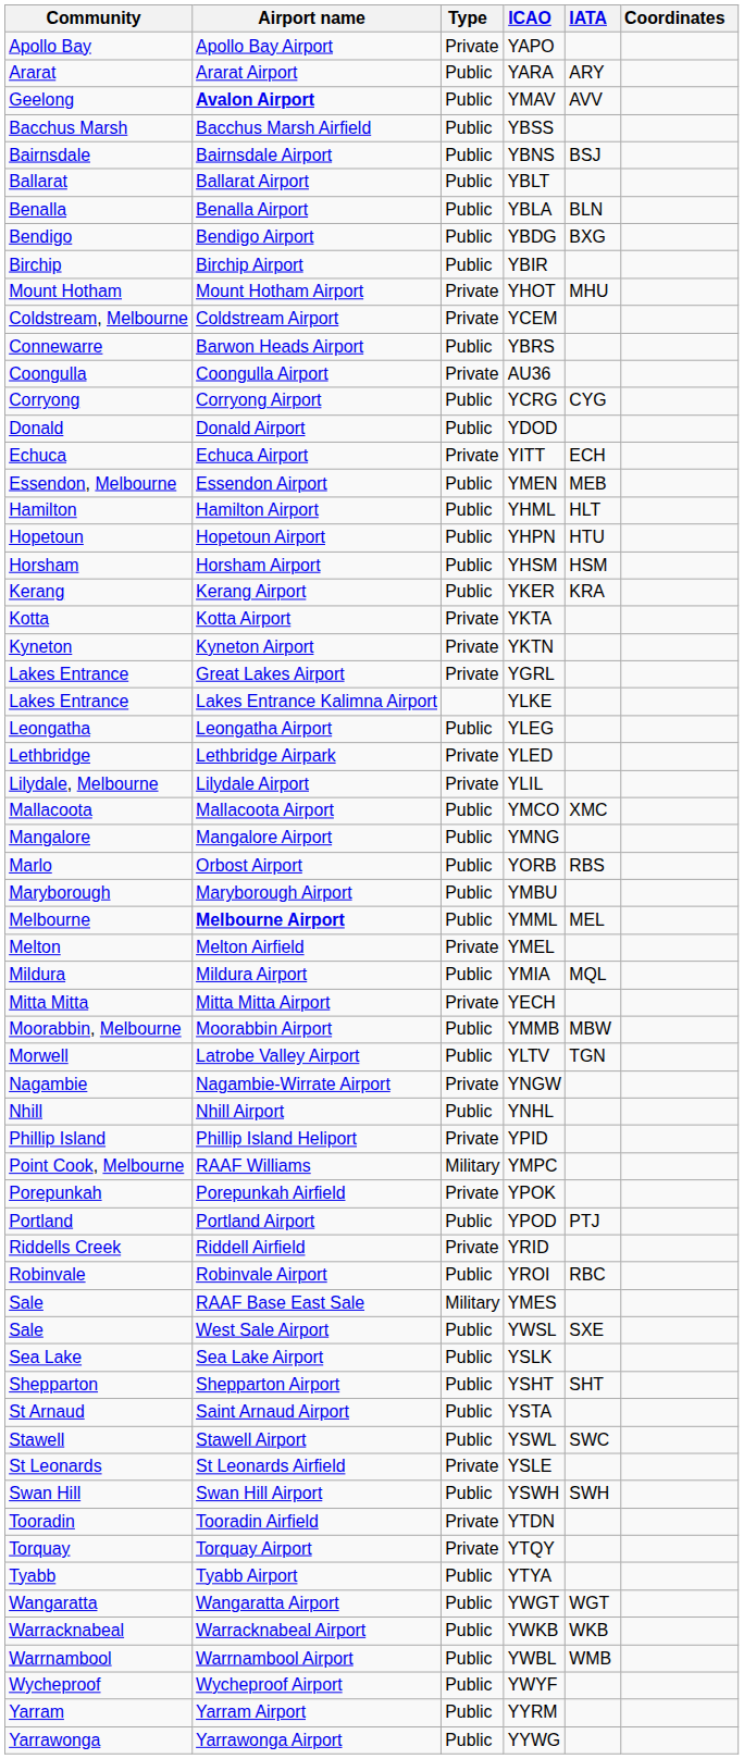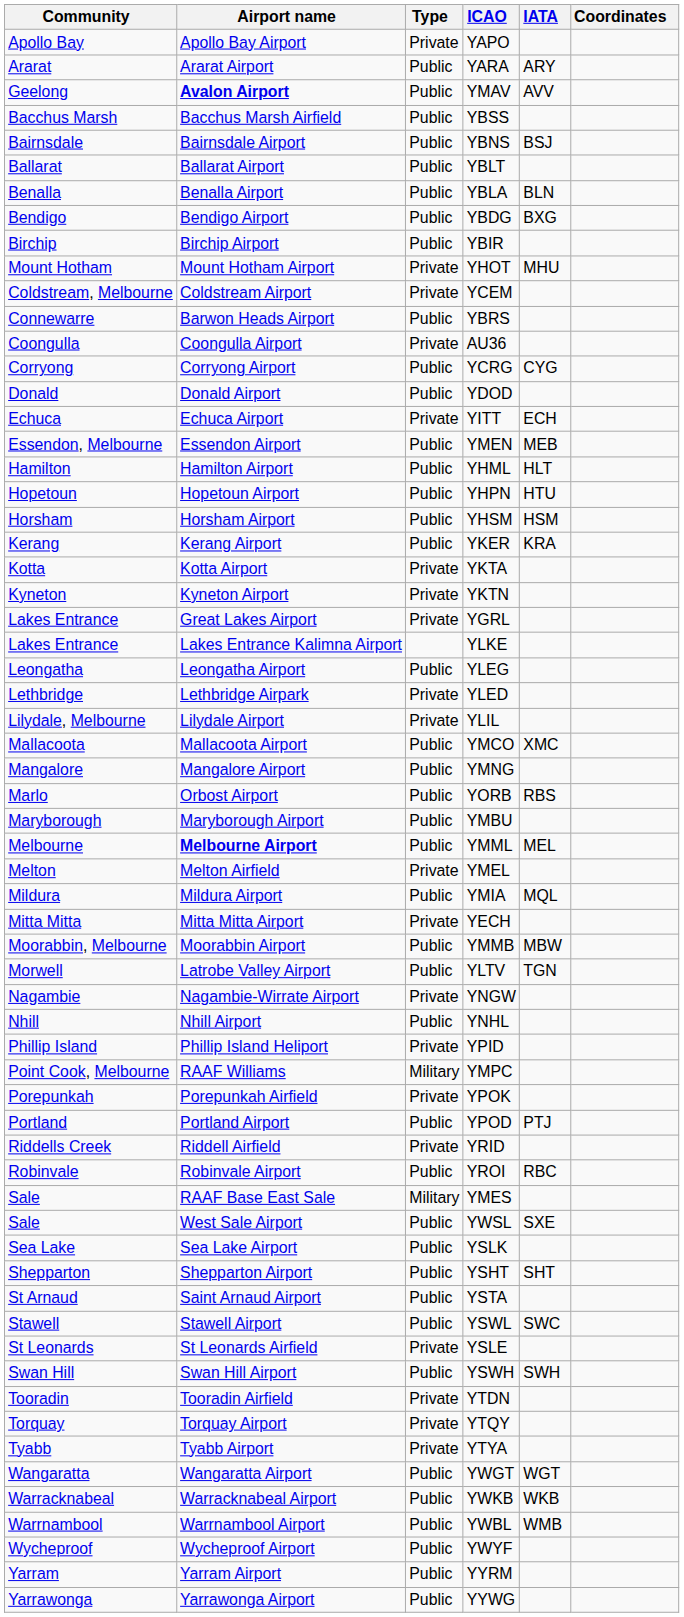 <table class="wikitable sortable" style="width:auto;">
 <tr>
 <th width="*"><strong>Community</strong>  </th>
 <th width="*"><strong>Airport name</strong>  </th>
 <th width="*"><strong>Type</strong>  </th>
 <th width="*"><strong><a href='#'>ICAO</a></strong>  </th>
 <th width="*"><strong><a href='#'>IATA</a></strong>  </th>
 <th width="*"><strong>Coordinates</strong>  </th>
 </tr>
 <tr>
 <td><a href='#'>Apollo Bay</a></td>
 <td><a href='#'>Apollo Bay Airport</a></td>
 <td>Private</td>
 <td>YAPO</td>
 <td></td>
 <td></td>
 </tr>
 <tr>
 <td><a href='#'>Ararat</a></td>
 <td><a href='#'>Ararat Airport</a></td>
 <td>Public</td>
 <td>YARA</td>
 <td>ARY</td>
 <td></td>
 </tr>
 <tr>
 <td><a href='#'>Geelong</a></td>
 <td><strong><a href='#'>Avalon Airport</a></strong></td>
 <td>Public</td>
 <td>YMAV</td>
 <td>AVV</td>
 <td></td>
 </tr>
 <tr>
 <td><a href='#'>Bacchus Marsh</a></td>
 <td><a href='#'>Bacchus Marsh Airfield</a></td>
 <td>Public</td>
 <td>YBSS</td>
 <td></td>
 <td></td>
 </tr>
 <tr>
 <td><a href='#'>Bairnsdale</a></td>
 <td><a href='#'>Bairnsdale Airport</a></td>
 <td>Public</td>
 <td>YBNS</td>
 <td>BSJ</td>
 <td></td>
 </tr>
 <tr>
 <td><a href='#'>Ballarat</a></td>
 <td><a href='#'>Ballarat Airport</a></td>
 <td>Public</td>
 <td>YBLT</td>
 <td></td>
 <td></td>
 </tr>
 <tr>
 <td><a href='#'>Benalla</a></td>
 <td><a href='#'>Benalla Airport</a></td>
 <td>Public</td>
 <td>YBLA</td>
 <td>BLN</td>
 <td></td>
 </tr>
 <tr>
 <td><a href='#'>Bendigo</a></td>
 <td><a href='#'>Bendigo Airport</a></td>
 <td>Public</td>
 <td>YBDG</td>
 <td>BXG</td>
 <td></td>
 </tr>
 <tr>
 <td><a href='#'>Birchip</a></td>
 <td><a href='#'>Birchip Airport</a></td>
 <td>Public</td>
 <td>YBIR</td>
 <td></td>
 <td></td>
 </tr>
 <tr>
 <td><a href='#'>Mount Hotham</a></td>
 <td><a href='#'>Mount Hotham Airport</a></td>
 <td>Private</td>
 <td>YHOT</td>
 <td>MHU</td>
 <td></td>
 </tr>
 <tr>
 <td><a href='#'>Coldstream</a>, <a href='#'>Melbourne</a></td>
 <td><a href='#'>Coldstream Airport</a></td>
 <td>Private</td>
 <td>YCEM</td>
 <td></td>
 <td></td>
 </tr>
 <tr>
 <td><a href='#'>Connewarre</a></td>
 <td><a href='#'>Barwon Heads Airport</a></td>
 <td>Public</td>
 <td>YBRS</td>
 <td></td>
 <td></td>
 </tr>
 <tr>
 <td><a href='#'>Coongulla</a></td>
 <td><a href='#'>Coongulla Airport</a></td>
 <td>Private</td>
 <td>AU36</td>
 <td></td>
 <td></td>
 </tr>
 <tr>
 <td><a href='#'>Corryong</a></td>
 <td><a href='#'>Corryong Airport</a></td>
 <td>Public</td>
 <td>YCRG</td>
 <td>CYG</td>
 <td></td>
 </tr>
 <tr>
 <td><a href='#'>Donald</a></td>
 <td><a href='#'>Donald Airport</a></td>
 <td>Public</td>
 <td>YDOD</td>
 <td></td>
 <td></td>
 </tr>
 <tr>
 <td><a href='#'>Echuca</a></td>
 <td><a href='#'>Echuca Airport</a></td>
 <td>Private</td>
 <td>YITT</td>
 <td>ECH</td>
 <td></td>
 </tr>
 <tr>
 <td><a href='#'>Essendon</a>, <a href='#'>Melbourne</a></td>
 <td><a href='#'>Essendon Airport</a></td>
 <td>Public</td>
 <td>YMEN</td>
 <td>MEB</td>
 <td></td>
 </tr>
 <tr>
 <td><a href='#'>Hamilton</a></td>
 <td><a href='#'>Hamilton Airport</a></td>
 <td>Public</td>
 <td>YHML</td>
 <td>HLT</td>
 <td></td>
 </tr>
 <tr>
 <td><a href='#'>Hopetoun</a></td>
 <td><a href='#'>Hopetoun Airport</a></td>
 <td>Public</td>
 <td>YHPN</td>
 <td>HTU</td>
 <td></td>
 </tr>
 <tr>
 <td><a href='#'>Horsham</a></td>
 <td><a href='#'>Horsham Airport</a></td>
 <td>Public</td>
 <td>YHSM</td>
 <td>HSM</td>
 <td></td>
 </tr>
 <tr>
 <td><a href='#'>Kerang</a></td>
 <td><a href='#'>Kerang Airport</a></td>
 <td>Public</td>
 <td>YKER</td>
 <td>KRA</td>
 <td></td>
 </tr>
 <tr>
 <td><a href='#'>Kotta</a></td>
 <td><a href='#'>Kotta Airport</a></td>
 <td>Private</td>
 <td>YKTA</td>
 <td></td>
 <td></td>
 </tr>
 <tr>
 <td><a href='#'>Kyneton</a></td>
 <td><a href='#'>Kyneton Airport</a></td>
 <td>Private</td>
 <td>YKTN</td>
 <td></td>
 <td></td>
 </tr>
 <tr>
 <td><a href='#'>Lakes Entrance</a></td>
 <td><a href='#'>Great Lakes Airport</a></td>
 <td>Private</td>
 <td>YGRL</td>
 <td></td>
 <td></td>
 </tr>
 <tr>
 <td><a href='#'>Lakes Entrance</a></td>
 <td><a href='#'>Lakes Entrance Kalimna Airport</a></td>
 <td></td>
 <td>YLKE</td>
 <td></td>
 <td></td>
 </tr>
 <tr>
 <td><a href='#'>Leongatha</a></td>
 <td><a href='#'>Leongatha Airport</a></td>
 <td>Public</td>
 <td>YLEG</td>
 <td></td>
 <td></td>
 </tr>
 <tr>
 <td><a href='#'>Lethbridge</a></td>
 <td><a href='#'>Lethbridge Airpark</a></td>
 <td>Private</td>
 <td>YLED</td>
 <td></td>
 <td></td>
 </tr>
 <tr>
 <td><a href='#'>Lilydale</a>, <a href='#'>Melbourne</a></td>
 <td><a href='#'>Lilydale Airport</a></td>
 <td>Private</td>
 <td>YLIL</td>
 <td></td>
 <td></td>
 </tr>
 <tr>
 <td><a href='#'>Mallacoota</a></td>
 <td><a href='#'>Mallacoota Airport</a></td>
 <td>Public</td>
 <td>YMCO</td>
 <td>XMC</td>
 <td></td>
 </tr>
 <tr>
 <td><a href='#'>Mangalore</a></td>
 <td><a href='#'>Mangalore Airport</a></td>
 <td>Public</td>
 <td>YMNG</td>
 <td></td>
 <td></td>
 </tr>
 <tr>
 <td><a href='#'>Marlo</a></td>
 <td><a href='#'>Orbost Airport</a></td>
 <td>Public</td>
 <td>YORB</td>
 <td>RBS</td>
 <td></td>
 </tr>
 <tr>
 <td><a href='#'>Maryborough</a></td>
 <td><a href='#'>Maryborough Airport</a></td>
 <td>Public</td>
 <td>YMBU</td>
 <td></td>
 <td></td>
 </tr>
 <tr>
 <td><a href='#'>Melbourne</a></td>
 <td><strong><a href='#'>Melbourne Airport</a></strong></td>
 <td>Public</td>
 <td>YMML</td>
 <td>MEL</td>
 <td></td>
 </tr>
 <tr>
 <td><a href='#'>Melton</a></td>
 <td><a href='#'>Melton Airfield</a></td>
 <td>Private</td>
 <td>YMEL</td>
 <td></td>
 <td></td>
 </tr>
 <tr>
 <td><a href='#'>Mildura</a></td>
 <td><a href='#'>Mildura Airport</a></td>
 <td>Public</td>
 <td>YMIA</td>
 <td>MQL</td>
 <td></td>
 </tr>
 <tr>
 <td><a href='#'>Mitta Mitta</a></td>
 <td><a href='#'>Mitta Mitta Airport</a></td>
 <td>Private</td>
 <td>YECH</td>
 <td></td>
 <td></td>
 </tr>
 <tr>
 <td><a href='#'>Moorabbin</a>, <a href='#'>Melbourne</a></td>
 <td><a href='#'>Moorabbin Airport</a></td>
 <td>Public</td>
 <td>YMMB</td>
 <td>MBW</td>
 <td></td>
 </tr>
 <tr>
 <td><a href='#'>Morwell</a></td>
 <td><a href='#'>Latrobe Valley Airport</a></td>
 <td>Public</td>
 <td>YLTV</td>
 <td>TGN</td>
 <td></td>
 </tr>
 <tr>
 <td><a href='#'>Nagambie</a></td>
 <td><a href='#'>Nagambie-Wirrate Airport</a></td>
 <td>Private</td>
 <td>YNGW</td>
 <td></td>
 <td></td>
 </tr>
 <tr>
 <td><a href='#'>Nhill</a></td>
 <td><a href='#'>Nhill Airport</a></td>
 <td>Public</td>
 <td>YNHL</td>
 <td></td>
 <td></td>
 </tr>
 <tr>
 <td><a href='#'>Phillip Island</a></td>
 <td><a href='#'>Phillip Island Heliport</a></td>
 <td>Private</td>
 <td>YPID</td>
 <td></td>
 <td></td>
 </tr>
 <tr>
 <td><a href='#'>Point Cook</a>, <a href='#'>Melbourne</a></td>
 <td><a href='#'>RAAF Williams</a></td>
 <td>Military</td>
 <td>YMPC</td>
 <td></td>
 <td></td>
 </tr>
 <tr>
 <td><a href='#'>Porepunkah</a></td>
 <td><a href='#'>Porepunkah Airfield</a></td>
 <td>Private</td>
 <td>YPOK</td>
 <td></td>
 <td></td>
 </tr>
 <tr>
 <td><a href='#'>Portland</a></td>
 <td><a href='#'>Portland Airport</a></td>
 <td>Public</td>
 <td>YPOD</td>
 <td>PTJ</td>
 <td></td>
 </tr>
 <tr>
 <td><a href='#'>Riddells Creek</a></td>
 <td><a href='#'>Riddell Airfield</a></td>
 <td>Private</td>
 <td>YRID</td>
 <td></td>
 <td></td>
 </tr>
 <tr>
 <td><a href='#'>Robinvale</a></td>
 <td><a href='#'>Robinvale Airport</a></td>
 <td>Public</td>
 <td>YROI</td>
 <td>RBC</td>
 <td></td>
 </tr>
 <tr>
 <td><a href='#'>Sale</a></td>
 <td><a href='#'>RAAF Base East Sale</a></td>
 <td>Military</td>
 <td>YMES</td>
 <td></td>
 <td></td>
 </tr>
 <tr>
 <td><a href='#'>Sale</a></td>
 <td><a href='#'>West Sale Airport</a></td>
 <td>Public</td>
 <td>YWSL</td>
 <td>SXE</td>
 <td></td>
 </tr>
 <tr>
 <td><a href='#'>Sea Lake</a></td>
 <td><a href='#'>Sea Lake Airport</a></td>
 <td>Public</td>
 <td>YSLK</td>
 <td></td>
 <td></td>
 </tr>
 <tr>
 <td><a href='#'>Shepparton</a></td>
 <td><a href='#'>Shepparton Airport</a></td>
 <td>Public</td>
 <td>YSHT</td>
 <td>SHT</td>
 <td></td>
 </tr>
 <tr>
 <td><a href='#'>St Arnaud</a></td>
 <td><a href='#'>Saint Arnaud Airport</a></td>
 <td>Public</td>
 <td>YSTA</td>
 <td></td>
 <td></td>
 </tr>
 <tr>
 <td><a href='#'>Stawell</a></td>
 <td><a href='#'>Stawell Airport</a></td>
 <td>Public</td>
 <td>YSWL</td>
 <td>SWC</td>
 <td></td>
 </tr>
 <tr>
 <td><a href='#'>St Leonards</a></td>
 <td><a href='#'>St Leonards Airfield</a></td>
 <td>Private</td>
 <td>YSLE</td>
 <td></td>
 <td></td>
 </tr>
 <tr>
 <td><a href='#'>Swan Hill</a></td>
 <td><a href='#'>Swan Hill Airport</a></td>
 <td>Public</td>
 <td>YSWH</td>
 <td>SWH</td>
 <td></td>
 </tr>
 <tr>
 <td><a href='#'>Tooradin</a></td>
 <td><a href='#'>Tooradin Airfield</a></td>
 <td>Private</td>
 <td>YTDN</td>
 <td></td>
 <td></td>
 </tr>
 <tr>
 <td><a href='#'>Torquay</a></td>
 <td><a href='#'>Torquay Airport</a></td>
 <td>Private</td>
 <td>YTQY</td>
 <td></td>
 <td></td>
 </tr>
 <tr>
 <td><a href='#'>Tyabb</a></td>
 <td><a href='#'>Tyabb Airport</a></td>
-<td>Public</td>
+<td>Private</td>
 <td>YTYA</td>
 <td></td>
 <td></td>
 </tr>
 <tr>
 <td><a href='#'>Wangaratta</a></td>
 <td><a href='#'>Wangaratta Airport</a></td>
 <td>Public</td>
 <td>YWGT</td>
 <td>WGT</td>
 <td></td>
 </tr>
 <tr>
 <td><a href='#'>Warracknabeal</a></td>
 <td><a href='#'>Warracknabeal Airport</a></td>
 <td>Public</td>
 <td>YWKB</td>
 <td>WKB</td>
 <td></td>
 </tr>
 <tr>
 <td><a href='#'>Warrnambool</a></td>
 <td><a href='#'>Warrnambool Airport</a></td>
 <td>Public</td>
 <td>YWBL</td>
 <td>WMB</td>
 <td></td>
 </tr>
 <tr>
 <td><a href='#'>Wycheproof</a></td>
 <td><a href='#'>Wycheproof Airport</a></td>
 <td>Public</td>
 <td>YWYF</td>
 <td></td>
 <td></td>
 </tr>
 <tr>
 <td><a href='#'>Yarram</a></td>
 <td><a href='#'>Yarram Airport</a></td>
 <td>Public</td>
 <td>YYRM</td>
 <td></td>
 <td></td>
 </tr>
 <tr>
 <td><a href='#'>Yarrawonga</a></td>
 <td><a href='#'>Yarrawonga Airport</a></td>
 <td>Public</td>
 <td>YYWG</td>
 <td></td>
 <td></td>
 </tr>
 </table>
